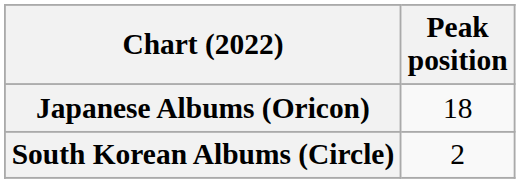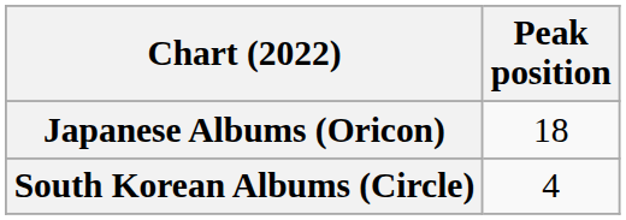 <table class="wikitable sortable plainrowheaders" style="text-align:center">
 <tr>
 <th scope="col">Chart (2022)</th>
 <th scope="col">Peak<br>position</th>
 </tr>
 <tr>
 <th scope="row">Japanese Albums (Oricon)</th>
 <td>18</td>
 </tr>
 <tr>
 <th scope="row">South Korean Albums (Circle)</th>
-<td>2</td>
+<td>4</td>
 </tr>
 </table>
